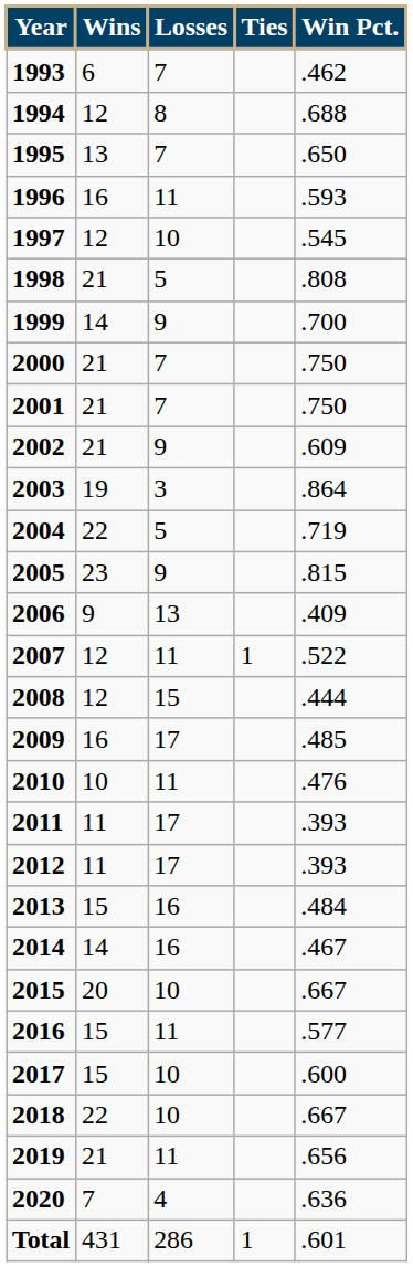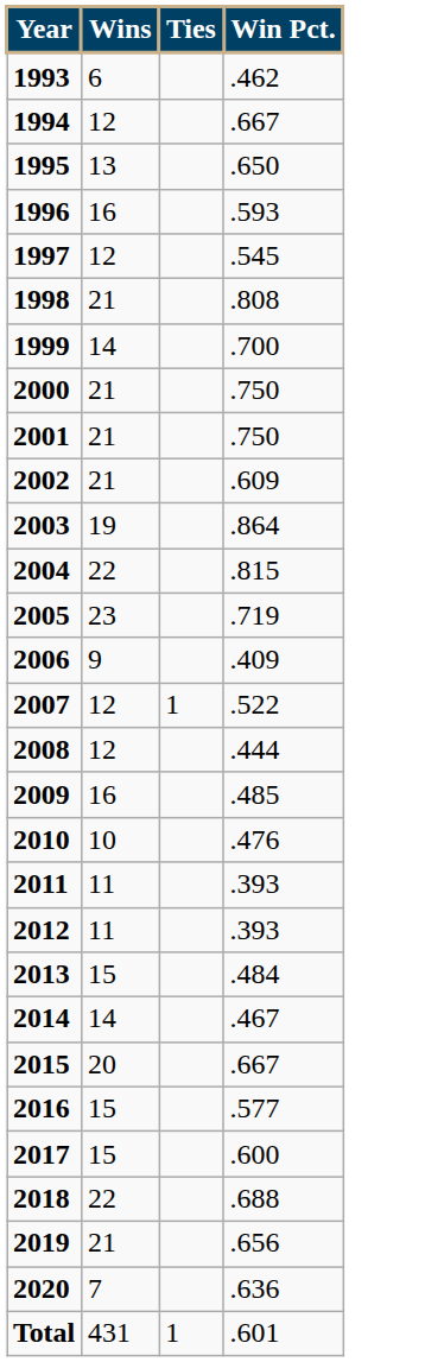 <table class="wikitable" border="1">
 <tr>
 <th style="background:#004065; color:white; border:2px solid #C8B18B;">Year</th>
 <th style="background:#004065; color:white; border:2px solid #C8B18B;">Wins</th>
-<th style="background:#004065; color:white; border:2px solid #C8B18B;">Losses</th>
 <th style="background:#004065; color:white; border:2px solid #C8B18B;">Ties</th>
 <th style="background:#004065; color:white; border:2px solid #C8B18B;">Win Pct.</th>
 </tr>
 <tr>
 <td><strong>1993</strong></td>
 <td>6</td>
-<td>7</td>
 <td></td>
 <td>.462</td>
 </tr>
 <tr>
 <td><strong>1994</strong></td>
 <td>12</td>
-<td>8</td>
 <td></td>
-<td>.688</td>
+<td>.667</td>
 </tr>
 <tr>
 <td><strong>1995</strong></td>
 <td>13</td>
-<td>7</td>
 <td></td>
 <td>.650</td>
 </tr>
 <tr>
 <td><strong>1996</strong></td>
 <td>16</td>
-<td>11</td>
 <td></td>
 <td>.593</td>
 </tr>
 <tr>
 <td><strong>1997</strong></td>
 <td>12</td>
-<td>10</td>
 <td></td>
 <td>.545</td>
 </tr>
 <tr>
 <td><strong>1998</strong></td>
 <td>21</td>
-<td>5</td>
 <td></td>
 <td>.808</td>
 </tr>
 <tr>
 <td><strong>1999</strong></td>
 <td>14</td>
-<td>9</td>
 <td></td>
 <td>.700</td>
 </tr>
 <tr>
 <td><strong>2000</strong></td>
 <td>21</td>
-<td>7</td>
 <td></td>
 <td>.750</td>
 </tr>
 <tr>
 <td><strong>2001</strong></td>
 <td>21</td>
-<td>7</td>
 <td></td>
 <td>.750</td>
 </tr>
 <tr>
 <td><strong>2002</strong></td>
 <td>21</td>
-<td>9</td>
 <td></td>
 <td>.609</td>
 </tr>
 <tr>
 <td><strong>2003</strong></td>
 <td>19</td>
-<td>3</td>
 <td></td>
 <td>.864</td>
 </tr>
 <tr>
 <td><strong>2004</strong></td>
 <td>22</td>
-<td>5</td>
+<td></td>
+<td>.815</td>
+</tr>
+<tr>
+<td><strong>2005</strong></td>
+<td>23</td>
 <td></td>
 <td>.719</td>
 </tr>
 <tr>
-<td><strong>2005</strong></td>
-<td>23</td>
-<td>9</td>
-<td></td>
-<td>.815</td>
-</tr>
-<tr>
 <td><strong>2006</strong></td>
 <td>9</td>
-<td>13</td>
 <td></td>
 <td>.409</td>
 </tr>
 <tr>
 <td><strong>2007</strong></td>
 <td>12</td>
-<td>11</td>
 <td>1</td>
 <td>.522</td>
 </tr>
 <tr>
 <td><strong>2008</strong></td>
 <td>12</td>
-<td>15</td>
 <td></td>
 <td>.444</td>
 </tr>
 <tr>
 <td><strong>2009</strong></td>
 <td>16</td>
-<td>17</td>
 <td></td>
 <td>.485</td>
 </tr>
 <tr>
 <td><strong>2010</strong></td>
 <td>10</td>
-<td>11</td>
 <td></td>
 <td>.476</td>
 </tr>
 <tr>
 <td><strong>2011</strong></td>
 <td>11</td>
-<td>17</td>
 <td></td>
 <td>.393</td>
 </tr>
 <tr>
 <td><strong>2012</strong></td>
 <td>11</td>
-<td>17</td>
 <td></td>
 <td>.393</td>
 </tr>
 <tr>
 <td><strong>2013</strong></td>
 <td>15</td>
-<td>16</td>
 <td></td>
 <td>.484</td>
 </tr>
 <tr>
 <td><strong>2014</strong></td>
 <td>14</td>
-<td>16</td>
 <td></td>
 <td>.467</td>
 </tr>
 <tr>
 <td><strong>2015</strong></td>
 <td>20</td>
-<td>10</td>
 <td></td>
 <td>.667</td>
 </tr>
 <tr>
 <td><strong>2016</strong></td>
 <td>15</td>
-<td>11</td>
 <td></td>
 <td>.577</td>
 </tr>
 <tr>
 <td><strong>2017</strong></td>
 <td>15</td>
-<td>10</td>
 <td></td>
 <td>.600</td>
 </tr>
 <tr>
 <td><strong>2018</strong></td>
 <td>22</td>
-<td>10</td>
 <td></td>
-<td>.667</td>
+<td>.688</td>
 </tr>
 <tr>
 <td><strong>2019</strong></td>
 <td>21</td>
-<td>11</td>
 <td></td>
 <td>.656</td>
 </tr>
 <tr>
 <td><strong>2020</strong></td>
 <td>7</td>
-<td>4</td>
 <td></td>
 <td>.636</td>
 </tr>
 <tr>
 <td><strong>Total</strong></td>
 <td>431</td>
-<td>286</td>
 <td>1</td>
 <td>.601</td>
 </tr>
 </table>
